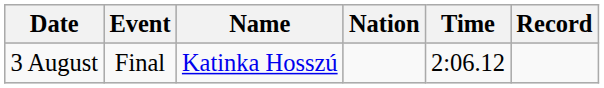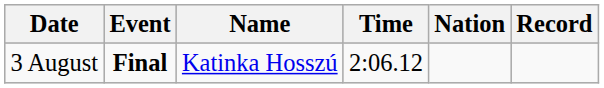 <table class=wikitable style=text-align:center>
 <tr>
 <th>Date</th>
 <th>Event</th>
 <th>Name</th>
+<th>Time</th>
 <th>Nation</th>
-<th>Time</th>
 <th>Record</th>
 </tr>
 <tr>
 <td>3 August</td>
-<td>Final</td>
+<td><strong>Final</strong></td>
 <td align=left><a href='#'>Katinka Hosszú</a></td>
+<td>2:06.12</td>
 <td align=left></td>
-<td>2:06.12</td>
 <td></td>
 </tr>
 </table>
